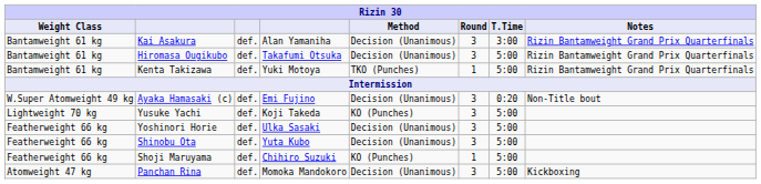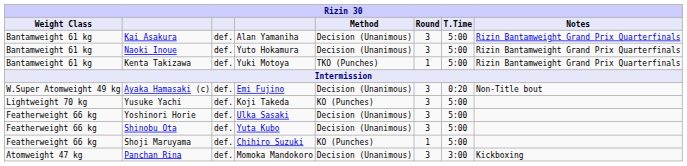 <table class="wikitable" style="font-size: 80%;">
 <tr>
 <th colspan="8" style="background-color: #ccf; color: #000080; text-align: center;"><strong>Rizin 30</strong></th>
 </tr>
 <tr>
 <th colspan="1" style="background-color: #E6E8FA; color: #000000; text-align: center;">Weight Class</th>
 <th colspan="1" style="background-color: #E6E8FA; color: #000000; text-align: center;"></th>
 <th colspan="1" style="background-color: #E6E8FA; color: #000000; text-align: center;"></th>
 <th colspan="1" style="background-color: #E6E8FA; color: #000000; text-align: center;"></th>
 <th colspan="1" style="background-color: #E6E8FA; color: #000000; text-align: center;">Method</th>
 <th colspan="1" style="background-color: #E6E8FA; color: #000000; text-align: center;">Round</th>
 <th colspan="1" style="background-color: #E6E8FA; color: #000000; text-align: center;">T.Time</th>
 <th colspan="1" style="background-color: #E6E8FA; color: #000000; text-align: center;">Notes</th>
 </tr>
 <tr>
 <td>Bantamweight 61 kg</td>
 <td> <a href='#'>Kai Asakura</a></td>
 <td align=center>def.</td>
 <td> Alan Yamaniha</td>
 <td>Decision (Unanimous)</td>
 <td align=center>3</td>
-<td align=center>3:00</td>
+<td align=center>5:00</td>
 <td><a href='#'>Rizin Bantamweight Grand Prix Quarterfinals</a></td>
 </tr>
 <tr>
 <td>Bantamweight 61 kg</td>
-<td> <a href='#'>Hiromasa Ougikubo</a></td>
+<td> <a href='#'>Naoki Inoue</a></td>
 <td align=center>def.</td>
-<td> <a href='#'>Takafumi Otsuka</a></td>
+<td> Yuto Hokamura</td>
 <td>Decision (Unanimous)</td>
 <td align=center>3</td>
 <td align=center>5:00</td>
 <td>Rizin Bantamweight Grand Prix Quarterfinals</td>
 </tr>
 <tr>
 <td>Bantamweight 61 kg</td>
 <td> Kenta Takizawa</td>
 <td align=center>def.</td>
 <td> Yuki Motoya</td>
 <td>TKO (Punches)</td>
 <td align=center>1</td>
 <td align=center>5:00</td>
 <td>Rizin Bantamweight Grand Prix Quarterfinals</td>
 </tr>
 <tr>
 <th colspan="8" style="background-color: #E6E8FA; color: #000080; text-align: center;"><strong>Intermission</strong></th>
 </tr>
 <tr>
 <td>W.Super Atomweight 49 kg</td>
 <td> <a href='#'>Ayaka Hamasaki</a> (c)</td>
 <td align=center>def.</td>
 <td> <a href='#'>Emi Fujino</a></td>
 <td>Decision (Unanimous)</td>
 <td align=center>3</td>
 <td align=center>0:20</td>
 <td>Non-Title bout</td>
 </tr>
 <tr>
 <td>Lightweight 70 kg</td>
 <td> Yusuke Yachi</td>
 <td align=center>def.</td>
 <td> Koji Takeda</td>
 <td>KO (Punches)</td>
 <td align=center>3</td>
 <td align=center>5:00</td>
 <td></td>
 </tr>
 <tr>
 <td>Featherweight 66 kg</td>
 <td> Yoshinori Horie</td>
 <td align=center>def.</td>
 <td> <a href='#'>Ulka Sasaki</a></td>
 <td>Decision (Unanimous)</td>
 <td align=center>3</td>
 <td align=center>5:00</td>
 <td></td>
 </tr>
 <tr>
 <td>Featherweight 66 kg</td>
 <td> <a href='#'>Shinobu Ota</a></td>
 <td align=center>def.</td>
 <td> <a href='#'>Yuta Kubo</a></td>
 <td>Decision (Unanimous)</td>
 <td align=center>3</td>
 <td align=center>5:00</td>
 <td></td>
 </tr>
 <tr>
 <td>Featherweight 66 kg</td>
 <td> Shoji Maruyama</td>
 <td align=center>def.</td>
 <td> <a href='#'>Chihiro Suzuki</a></td>
 <td>KO (Punches)</td>
 <td align=center>1</td>
 <td align=center>5:00</td>
 <td></td>
 </tr>
 <tr>
 <td>Atomweight 47 kg</td>
 <td> <a href='#'>Panchan Rina</a></td>
 <td align=center>def.</td>
 <td> Momoka Mandokoro</td>
 <td>Decision (Unanimous)</td>
 <td align=center>3</td>
-<td align=center>5:00</td>
+<td align=center>3:00</td>
 <td>Kickboxing</td>
 </tr>
 </table>
